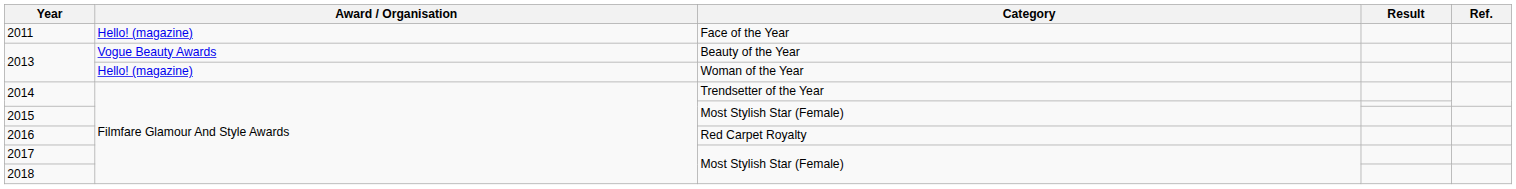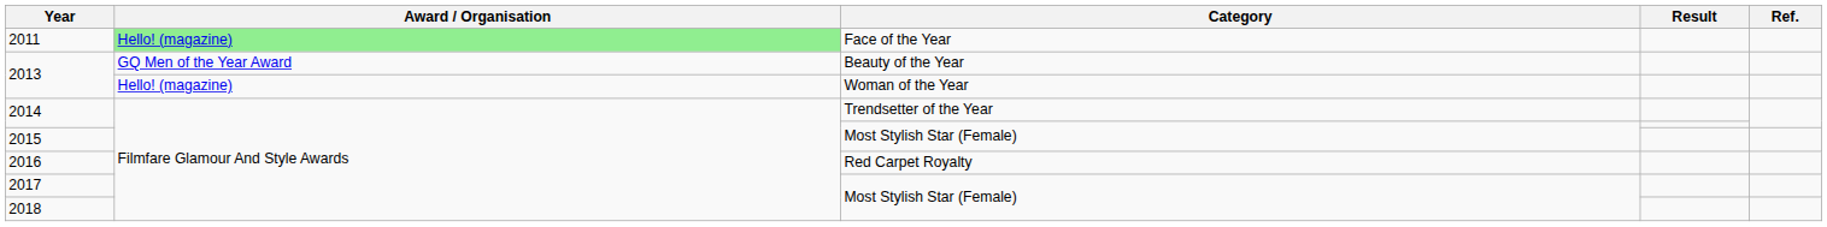 <table class="wikitable plainrowheaders" width=100%>
 <tr>
 <th scope="col" width="3%">Year</th>
 <th scope="col" width="20%">Award / Organisation</th>
 <th scope="col" width="22%">Category</th>
 <th scope="col" width="3%">Result</th>
 <th scope="col" width="2%">Ref.</th>
 </tr>
 <tr>
 <td>2011</td>
-<td><a href='#'>Hello! (magazine)</a></td>
+<td style="background: lightgreen;"><a href='#'>Hello! (magazine)</a></td>
 <td>Face of the Year</td>
 <td></td>
 <td></td>
 </tr>
 <tr>
 <td rowspan="2">2013</td>
-<td><a href='#'> Vogue Beauty Awards</a></td>
+<td><a href='#'>GQ Men of the Year Award</a></td>
 <td>Beauty of the Year</td>
 <td></td>
 <td></td>
 </tr>
 <tr>
 <td><a href='#'>Hello! (magazine)</a></td>
 <td>Woman of the Year</td>
 <td></td>
 <td></td>
 </tr>
 <tr>
 <td rowspan="2">2014</td>
 <td rowspan="6">Filmfare Glamour And Style Awards</td>
 <td>Trendsetter of the Year</td>
 <td></td>
 <td rowspan="2"></td>
 </tr>
 <tr>
 <td rowspan="2">Most Stylish Star (Female)</td>
 <td></td>
 </tr>
 <tr>
 <td>2015</td>
 <td></td>
 <td></td>
 </tr>
 <tr>
 <td>2016</td>
 <td>Red Carpet Royalty</td>
 <td></td>
 <td></td>
 </tr>
 <tr>
 <td>2017</td>
 <td rowspan="2">Most Stylish Star (Female)</td>
 <td></td>
 <td></td>
 </tr>
 <tr>
 <td>2018</td>
 <td></td>
 <td></td>
 </tr>
 </table>
